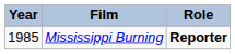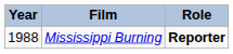 <table class="wikitable">
 <tr>
 <th style="background:#B0C4DE;">Year</th>
 <th style="background:#B0C4DE;">Film</th>
 <th style="background:#B0C4DE;">Role</th>
 </tr>
 <tr>
-<td>1985</td>
+<td>1988</td>
 <td><em><a href='#'>Mississippi Burning</a></em></td>
 <td><strong>Reporter</strong></td>
 </tr>
 </table>
